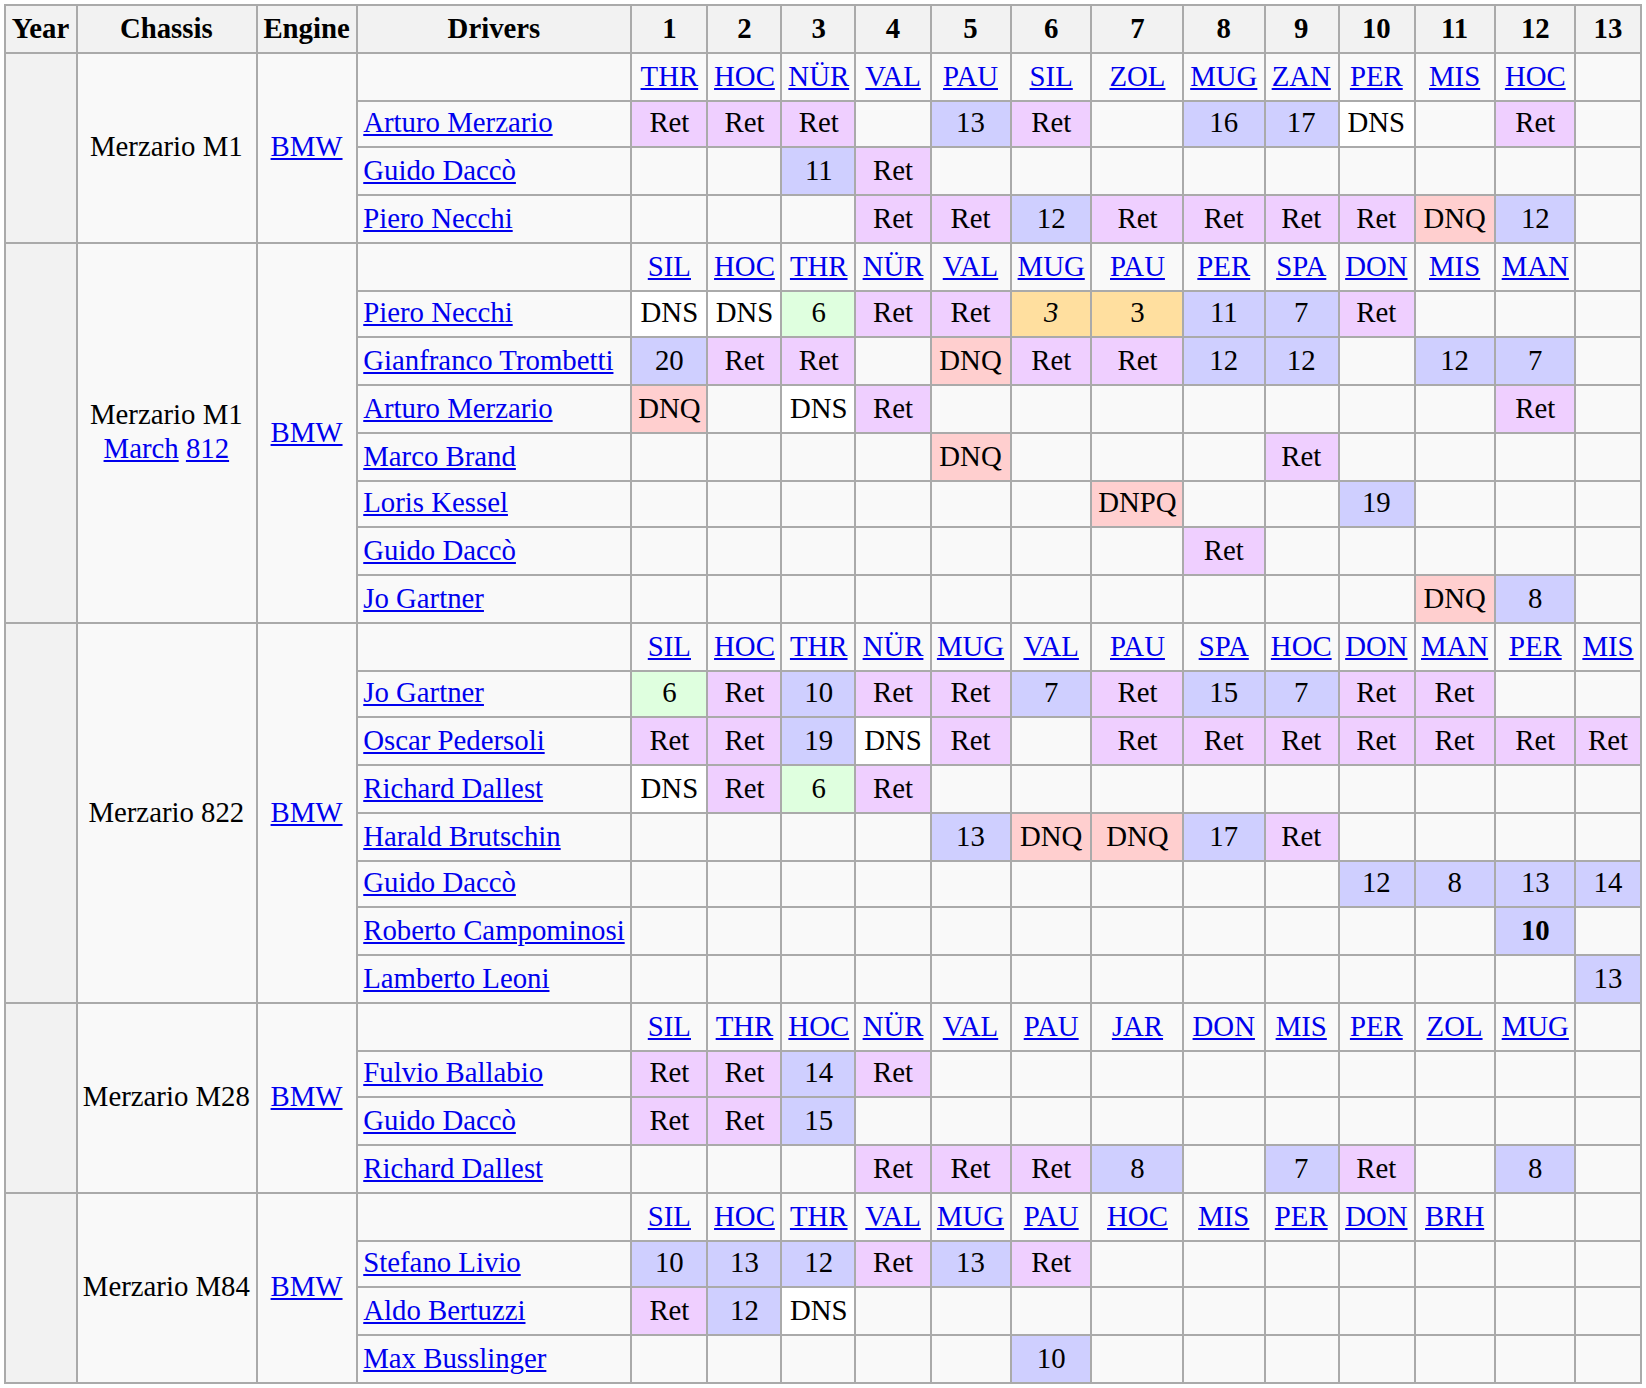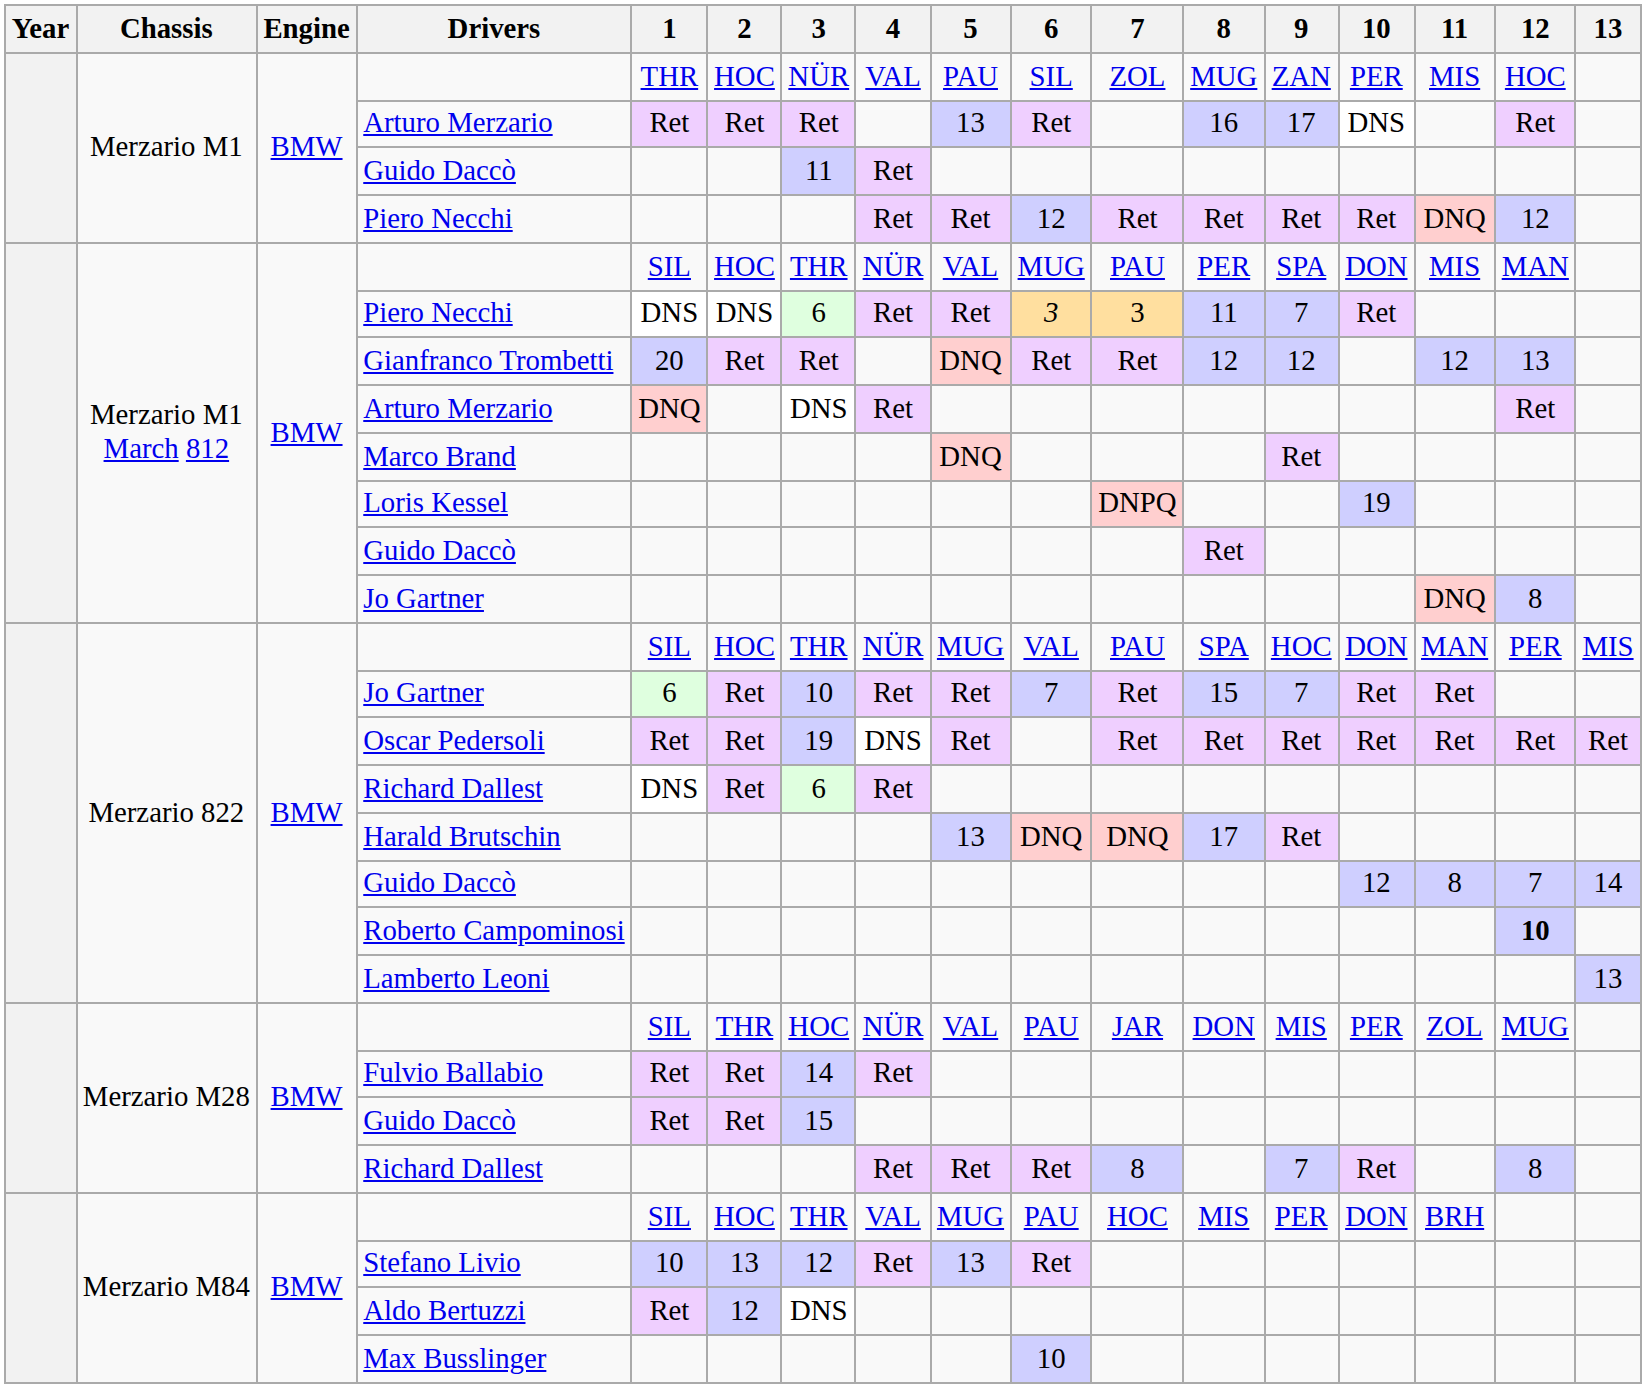 <table class="wikitable" style="text-align:center; font-size:90%">
 <tr>
 <th>Year</th>
 <th>Chassis</th>
 <th>Engine</th>
 <th>Drivers</th>
 <th>1</th>
 <th>2</th>
 <th>3</th>
 <th>4</th>
 <th>5</th>
 <th>6</th>
 <th>7</th>
 <th>8</th>
 <th>9</th>
 <th>10</th>
 <th>11</th>
 <th>12</th>
 <th>13</th>
 </tr>
 <tr>
 <th rowspan=4></th>
 <td rowspan=4>Merzario M1</td>
 <td rowspan=4><a href='#'>BMW</a></td>
 <td></td>
 <td><a href='#'>THR</a></td>
 <td><a href='#'>HOC</a></td>
 <td><a href='#'>NÜR</a></td>
 <td><a href='#'>VAL</a></td>
 <td><a href='#'>PAU</a></td>
 <td><a href='#'>SIL</a></td>
 <td><a href='#'>ZOL</a></td>
 <td><a href='#'>MUG</a></td>
 <td><a href='#'>ZAN</a></td>
 <td><a href='#'>PER</a></td>
 <td><a href='#'>MIS</a></td>
 <td><a href='#'>HOC</a></td>
 <td></td>
 </tr>
 <tr>
 <td align="left"> <a href='#'>Arturo Merzario</a></td>
 <td style="background:#EFCFFF;">Ret</td>
 <td style="background:#EFCFFF;">Ret</td>
 <td style="background:#EFCFFF;">Ret</td>
 <td></td>
 <td style="background:#CFCFFF;">13</td>
 <td style="background:#EFCFFF;">Ret</td>
 <td></td>
 <td style="background:#CFCFFF;">16</td>
 <td style="background:#CFCFFF;">17</td>
 <td style="background:#FFFFFF;">DNS</td>
 <td></td>
 <td style="background:#EFCFFF;">Ret</td>
 <td></td>
 </tr>
 <tr>
 <td align="left"> <a href='#'>Guido Daccò</a></td>
 <td></td>
 <td></td>
 <td style="background:#CFCFFF;">11</td>
 <td style="background:#EFCFFF;">Ret</td>
 <td></td>
 <td></td>
 <td></td>
 <td></td>
 <td></td>
 <td></td>
 <td></td>
 <td></td>
 <td></td>
 </tr>
 <tr>
 <td align="left"> <a href='#'>Piero Necchi</a></td>
 <td></td>
 <td></td>
 <td></td>
 <td style="background:#EFCFFF;">Ret</td>
 <td style="background:#EFCFFF;">Ret</td>
 <td style="background:#CFCFFF;">12</td>
 <td style="background:#EFCFFF;">Ret</td>
 <td style="background:#EFCFFF;">Ret</td>
 <td style="background:#EFCFFF;">Ret</td>
 <td style="background:#EFCFFF;">Ret</td>
 <td style="background:#FFCFCF;">DNQ</td>
 <td style="background:#CFCFFF;">12</td>
 <td></td>
 </tr>
 <tr>
 <th rowspan=8></th>
 <td rowspan=8>Merzario M1<br><a href='#'>March</a> <a href='#'>812</a></td>
 <td rowspan=8><a href='#'>BMW</a></td>
 <td></td>
 <td><a href='#'>SIL</a></td>
 <td><a href='#'>HOC</a></td>
 <td><a href='#'>THR</a></td>
 <td><a href='#'>NÜR</a></td>
 <td><a href='#'>VAL</a></td>
 <td><a href='#'>MUG</a></td>
 <td><a href='#'>PAU</a></td>
 <td><a href='#'>PER</a></td>
 <td><a href='#'>SPA</a></td>
 <td><a href='#'>DON</a></td>
 <td><a href='#'>MIS</a></td>
 <td><a href='#'>MAN</a></td>
 <td></td>
 </tr>
 <tr>
 <td align="left"> <a href='#'>Piero Necchi</a></td>
 <td style="background:#FFFFFF;">DNS</td>
 <td style="background:#FFFFFF;">DNS</td>
 <td style="background:#DFFFDF;">6</td>
 <td style="background:#EFCFFF;">Ret</td>
 <td style="background:#EFCFFF;">Ret</td>
 <td style="background:#FFDF9F;"><em>3</em></td>
 <td style="background:#FFDF9F;">3</td>
 <td style="background:#CFCFFF;">11</td>
 <td style="background:#CFCFFF;">7</td>
 <td style="background:#EFCFFF;">Ret</td>
 <td></td>
 <td></td>
 <td></td>
 </tr>
 <tr>
 <td align="left"> <a href='#'>Gianfranco Trombetti</a></td>
 <td style="background:#CFCFFF;">20</td>
 <td style="background:#EFCFFF;">Ret</td>
 <td style="background:#EFCFFF;">Ret</td>
 <td></td>
 <td style="background:#FFCFCF;">DNQ</td>
 <td style="background:#EFCFFF;">Ret</td>
 <td style="background:#EFCFFF;">Ret</td>
 <td style="background:#CFCFFF;">12</td>
 <td style="background:#CFCFFF;">12</td>
 <td></td>
 <td style="background:#CFCFFF;">12</td>
-<td style="background:#CFCFFF;">7</td>
+<td style="background:#CFCFFF;">13</td>
 <td></td>
 </tr>
 <tr>
 <td align="left"> <a href='#'>Arturo Merzario</a></td>
 <td style="background:#FFCFCF;">DNQ</td>
 <td></td>
 <td style="background:#FFFFFF;">DNS</td>
 <td style="background:#EFCFFF;">Ret</td>
 <td></td>
 <td></td>
 <td></td>
 <td></td>
 <td></td>
 <td></td>
 <td></td>
 <td style="background:#EFCFFF;">Ret</td>
 <td></td>
 </tr>
 <tr>
 <td align="left"> <a href='#'>Marco Brand</a></td>
 <td></td>
 <td></td>
 <td></td>
 <td></td>
 <td style="background:#FFCFCF;">DNQ</td>
 <td></td>
 <td></td>
 <td></td>
 <td style="background:#EFCFFF;">Ret</td>
 <td></td>
 <td></td>
 <td></td>
 <td></td>
 </tr>
 <tr>
 <td align="left"> <a href='#'>Loris Kessel</a></td>
 <td></td>
 <td></td>
 <td></td>
 <td></td>
 <td></td>
 <td></td>
 <td style="background:#FFCFCF;">DNPQ</td>
 <td></td>
 <td></td>
 <td style="background:#CFCFFF;">19</td>
 <td></td>
 <td></td>
 <td></td>
 </tr>
 <tr>
 <td align="left"> <a href='#'>Guido Daccò</a></td>
 <td></td>
 <td></td>
 <td></td>
 <td></td>
 <td></td>
 <td></td>
 <td></td>
 <td style="background:#EFCFFF;">Ret</td>
 <td></td>
 <td></td>
 <td></td>
 <td></td>
 <td></td>
 </tr>
 <tr>
 <td align="left"> <a href='#'>Jo Gartner</a></td>
 <td></td>
 <td></td>
 <td></td>
 <td></td>
 <td></td>
 <td></td>
 <td></td>
 <td></td>
 <td></td>
 <td></td>
 <td style="background:#FFCFCF;">DNQ</td>
 <td style="background:#CFCFFF;">8</td>
 <td></td>
 </tr>
 <tr>
 <th rowspan=8></th>
 <td rowspan=8>Merzario 822</td>
 <td rowspan=8><a href='#'>BMW</a></td>
 <td></td>
 <td><a href='#'>SIL</a></td>
 <td><a href='#'>HOC</a></td>
 <td><a href='#'>THR</a></td>
 <td><a href='#'>NÜR</a></td>
 <td><a href='#'>MUG</a></td>
 <td><a href='#'>VAL</a></td>
 <td><a href='#'>PAU</a></td>
 <td><a href='#'>SPA</a></td>
 <td><a href='#'>HOC</a></td>
 <td><a href='#'>DON</a></td>
 <td><a href='#'>MAN</a></td>
 <td><a href='#'>PER</a></td>
 <td><a href='#'>MIS</a></td>
 </tr>
 <tr>
 <td align="left"> <a href='#'>Jo Gartner</a></td>
 <td style="background:#DFFFDF;">6</td>
 <td style="background:#EFCFFF;">Ret</td>
 <td style="background:#CFCFFF;">10</td>
 <td style="background:#EFCFFF;">Ret</td>
 <td style="background:#EFCFFF;">Ret</td>
 <td style="background:#CFCFFF;">7</td>
 <td style="background:#EFCFFF;">Ret</td>
 <td style="background:#CFCFFF;">15</td>
 <td style="background:#CFCFFF;">7</td>
 <td style="background:#EFCFFF;">Ret</td>
 <td style="background:#EFCFFF;">Ret</td>
 <td></td>
 <td></td>
 </tr>
 <tr>
 <td align="left"> <a href='#'>Oscar Pedersoli</a></td>
 <td style="background:#EFCFFF;">Ret</td>
 <td style="background:#EFCFFF;">Ret</td>
 <td style="background:#CFCFFF;">19</td>
 <td style="background:#FFFFFF;">DNS</td>
 <td style="background:#EFCFFF;">Ret</td>
 <td></td>
 <td style="background:#EFCFFF;">Ret</td>
 <td style="background:#EFCFFF;">Ret</td>
 <td style="background:#EFCFFF;">Ret</td>
 <td style="background:#EFCFFF;">Ret</td>
 <td style="background:#EFCFFF;">Ret</td>
 <td style="background:#EFCFFF;">Ret</td>
 <td style="background:#EFCFFF;">Ret</td>
 </tr>
 <tr>
 <td align="left"> <a href='#'>Richard Dallest</a></td>
 <td style="background:#FFFFFF;">DNS</td>
 <td style="background:#EFCFFF;">Ret</td>
 <td style="background:#DFFFDF;">6</td>
 <td style="background:#EFCFFF;">Ret</td>
 <td></td>
 <td></td>
 <td></td>
 <td></td>
 <td></td>
 <td></td>
 <td></td>
 <td></td>
 <td></td>
 </tr>
 <tr>
 <td align="left"> <a href='#'>Harald Brutschin</a></td>
 <td></td>
 <td></td>
 <td></td>
 <td></td>
 <td style="background:#CFCFFF;">13</td>
 <td style="background:#FFCFCF;">DNQ</td>
 <td style="background:#FFCFCF;">DNQ</td>
 <td style="background:#CFCFFF;">17</td>
 <td style="background:#EFCFFF;">Ret</td>
 <td></td>
 <td></td>
 <td></td>
 <td></td>
 </tr>
 <tr>
 <td align="left"> <a href='#'>Guido Daccò</a></td>
 <td></td>
 <td></td>
 <td></td>
 <td></td>
 <td></td>
 <td></td>
 <td></td>
 <td></td>
 <td></td>
 <td style="background:#CFCFFF;">12</td>
 <td style="background:#CFCFFF;">8</td>
-<td style="background:#CFCFFF;">13</td>
+<td style="background:#CFCFFF;">7</td>
 <td style="background:#CFCFFF;">14</td>
 </tr>
 <tr>
 <td align="left"> <a href='#'>Roberto Campominosi</a></td>
 <td></td>
 <td></td>
 <td></td>
 <td></td>
 <td></td>
 <td></td>
 <td></td>
 <td></td>
 <td></td>
 <td></td>
 <td></td>
 <td style="background:#CFCFFF;"><strong>10</strong></td>
 <td></td>
 </tr>
 <tr>
 <td align="left"> <a href='#'>Lamberto Leoni</a></td>
 <td></td>
 <td></td>
 <td></td>
 <td></td>
 <td></td>
 <td></td>
 <td></td>
 <td></td>
 <td></td>
 <td></td>
 <td></td>
 <td></td>
 <td style="background:#CFCFFF;">13</td>
 </tr>
 <tr>
 <th rowspan=4></th>
 <td rowspan=4>Merzario M28</td>
 <td rowspan=4><a href='#'>BMW</a></td>
 <td></td>
 <td><a href='#'>SIL</a></td>
 <td><a href='#'>THR</a></td>
 <td><a href='#'>HOC</a></td>
 <td><a href='#'>NÜR</a></td>
 <td><a href='#'>VAL</a></td>
 <td><a href='#'>PAU</a></td>
 <td><a href='#'>JAR</a></td>
 <td><a href='#'>DON</a></td>
 <td><a href='#'>MIS</a></td>
 <td><a href='#'>PER</a></td>
 <td><a href='#'>ZOL</a></td>
 <td><a href='#'>MUG</a></td>
 <td></td>
 </tr>
 <tr>
 <td align="left"> <a href='#'>Fulvio Ballabio</a></td>
 <td style="background:#EFCFFF;">Ret</td>
 <td style="background:#EFCFFF;">Ret</td>
 <td style="background:#CFCFFF;">14</td>
 <td style="background:#EFCFFF;">Ret</td>
 <td></td>
 <td></td>
 <td></td>
 <td></td>
 <td></td>
 <td></td>
 <td></td>
 <td></td>
 <td></td>
 </tr>
 <tr>
 <td align="left"> <a href='#'>Guido Daccò</a></td>
 <td style="background:#EFCFFF;">Ret</td>
 <td style="background:#EFCFFF;">Ret</td>
 <td style="background:#CFCFFF;">15</td>
 <td></td>
 <td></td>
 <td></td>
 <td></td>
 <td></td>
 <td></td>
 <td></td>
 <td></td>
 <td></td>
 <td></td>
 </tr>
 <tr>
 <td align="left"> <a href='#'>Richard Dallest</a></td>
 <td></td>
 <td></td>
 <td></td>
 <td style="background:#EFCFFF;">Ret</td>
 <td style="background:#EFCFFF;">Ret</td>
 <td style="background:#EFCFFF;">Ret</td>
 <td style="background:#CFCFFF;">8</td>
 <td></td>
 <td style="background:#CFCFFF;">7</td>
 <td style="background:#EFCFFF;">Ret</td>
 <td></td>
 <td style="background:#CFCFFF;">8</td>
 <td></td>
 </tr>
 <tr>
 <th rowspan=4></th>
 <td rowspan=4>Merzario M84</td>
 <td rowspan=4><a href='#'>BMW</a></td>
 <td></td>
 <td><a href='#'>SIL</a></td>
 <td><a href='#'>HOC</a></td>
 <td><a href='#'>THR</a></td>
 <td><a href='#'>VAL</a></td>
 <td><a href='#'>MUG</a></td>
 <td><a href='#'>PAU</a></td>
 <td><a href='#'>HOC</a></td>
 <td><a href='#'>MIS</a></td>
 <td><a href='#'>PER</a></td>
 <td><a href='#'>DON</a></td>
 <td><a href='#'>BRH</a></td>
 <td></td>
 <td></td>
 </tr>
 <tr>
 <td align="left"> <a href='#'>Stefano Livio</a></td>
 <td style="background:#CFCFFF;" align="center">10</td>
 <td style="background:#CFCFFF;" align="center">13</td>
 <td style="background:#CFCFFF;" align="center">12</td>
 <td style="background:#EFCFFF;" align="center">Ret</td>
 <td style="background:#CFCFFF;" align="center">13</td>
 <td style="background:#EFCFFF;" align="center">Ret</td>
 <td></td>
 <td></td>
 <td></td>
 <td></td>
 <td></td>
 <td></td>
 <td></td>
 </tr>
 <tr>
 <td align="left"> <a href='#'>Aldo Bertuzzi</a></td>
 <td style="background:#EFCFFF;" align="center">Ret</td>
 <td style="background:#CFCFFF;" align="center">12</td>
 <td style="background:#FFFFFF;" align="center">DNS</td>
 <td></td>
 <td></td>
 <td></td>
 <td></td>
 <td></td>
 <td></td>
 <td></td>
 <td></td>
 <td></td>
 <td></td>
 </tr>
 <tr>
 <td align="left"> <a href='#'>Max Busslinger</a></td>
 <td></td>
 <td></td>
 <td></td>
 <td></td>
 <td></td>
 <td style="background:#CFCFFF;" align="center">10</td>
 <td></td>
 <td></td>
 <td></td>
 <td></td>
 <td></td>
 <td></td>
 <td></td>
 </tr>
 </table>
